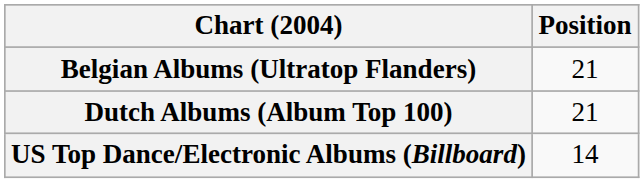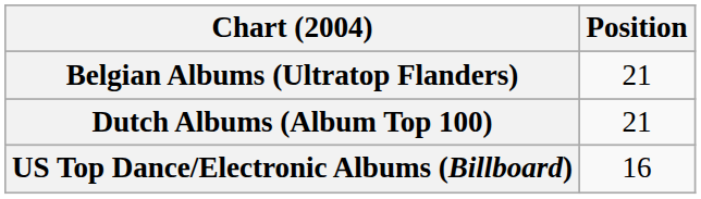 <table class="wikitable sortable plainrowheaders" style="text-align:center">
 <tr>
 <th scope="col">Chart (2004)</th>
 <th scope="col">Position</th>
 </tr>
 <tr>
 <th scope="row">Belgian Albums (Ultratop Flanders)</th>
 <td>21</td>
 </tr>
 <tr>
 <th scope="row">Dutch Albums (Album Top 100)</th>
 <td>21</td>
 </tr>
 <tr>
 <th scope="row">US Top Dance/Electronic Albums (<em>Billboard</em>)</th>
-<td>14</td>
+<td>16</td>
 </tr>
 </table>
